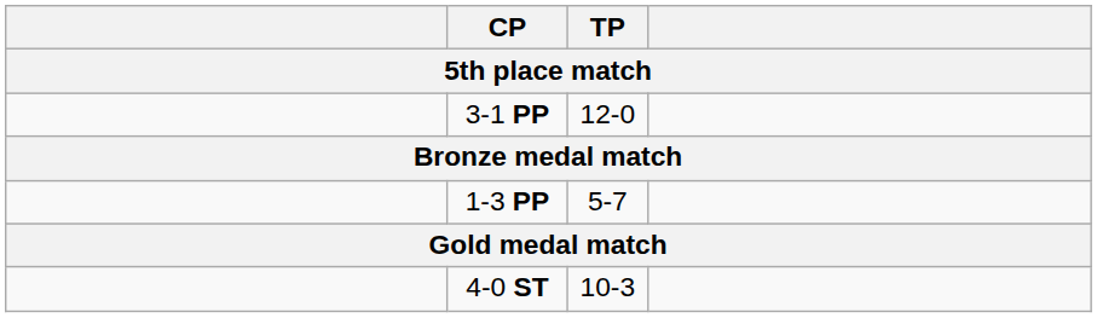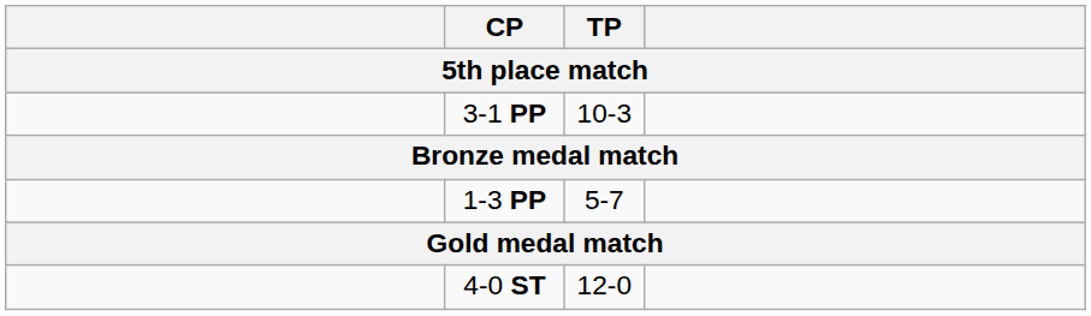 <table class="wikitable" style="text-align: center;" |>
 <tr>
 <th width="250"></th>
 <th width="62">CP</th>
 <th width="40">TP</th>
 <th width="250"></th>
 </tr>
 <tr>
 <th colspan="5">5th place match</th>
 </tr>
 <tr>
 <td style="text-align:left;"><strong></strong></td>
 <td>3-1 <strong>PP</strong></td>
-<td>12-0</td>
+<td>10-3</td>
 <td style="text-align:left;"></td>
 </tr>
 <tr>
 <th colspan="5">Bronze medal match</th>
 </tr>
 <tr>
 <td style="text-align:left;"></td>
 <td>1-3 <strong>PP</strong></td>
 <td>5-7</td>
 <td style="text-align:left;"><strong></strong></td>
 </tr>
 <tr>
 <th colspan="5">Gold medal match</th>
 </tr>
 <tr>
 <td style="text-align:left;"><strong></strong></td>
 <td>4-0 <strong>ST</strong></td>
-<td>10-3</td>
+<td>12-0</td>
 <td style="text-align:left;"></td>
 </tr>
 </table>
